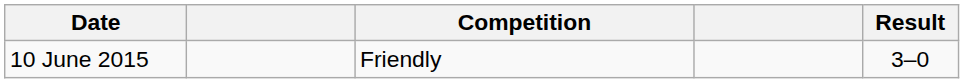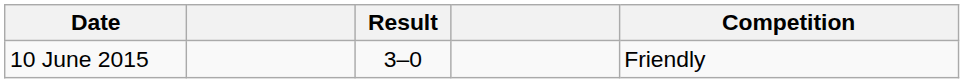 <table class="wikitable">
 <tr>
 <th width=120>Date</th>
 <th width=110></th>
+<th width=60>Result</th>
+<th width=110></th>
 <th width=230>Competition</th>
-<th width=110></th>
-<th width=60>Result</th>
 </tr>
 <tr>
 <td>10 June 2015</td>
 <td align=right></td>
+<td align=center>3–0</td>
+<td></td>
 <td>Friendly</td>
-<td></td>
-<td align=center>3–0</td>
 </tr>
 </table>
